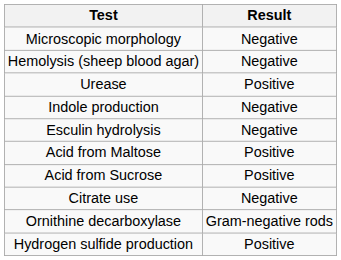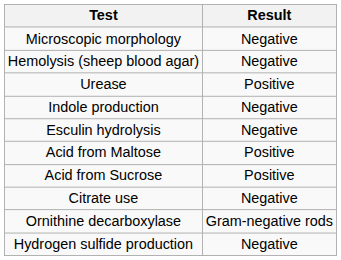 <table border="1" class="wikitable" style="color: black; vertical-align: middle; text-align: center;   border: 2px; float: center;">
 <tr>
 <th>Test</th>
 <th>Result</th>
 </tr>
 <tr>
 <td>Microscopic morphology</td>
 <td>Negative</td>
 </tr>
 <tr>
 <td>Hemolysis (sheep blood agar)</td>
 <td>Negative</td>
 </tr>
 <tr>
 <td>Urease</td>
 <td>Positive</td>
 </tr>
 <tr>
 <td>Indole production</td>
 <td>Negative</td>
 </tr>
 <tr>
 <td>Esculin hydrolysis</td>
 <td>Negative</td>
 </tr>
 <tr>
 <td>Acid from Maltose</td>
 <td>Positive</td>
 </tr>
 <tr>
 <td>Acid from Sucrose</td>
 <td>Positive</td>
 </tr>
 <tr>
 <td>Citrate use</td>
 <td>Negative</td>
 </tr>
 <tr>
 <td>Ornithine decarboxylase</td>
 <td>Gram-negative rods</td>
 </tr>
 <tr>
 <td>Hydrogen sulfide production</td>
-<td>Positive</td>
+<td>Negative</td>
 </tr>
 </table>
